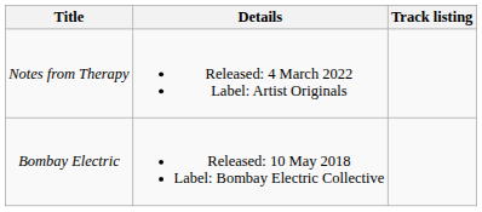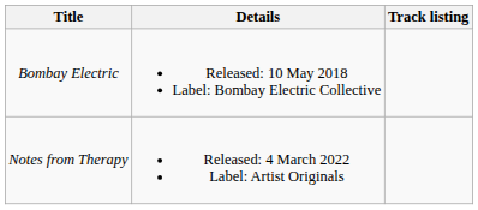 <table class="wikitable plainrowheaders" style="text-align:center;">
 <tr>
 <th scope="col">Title</th>
 <th scope="col">Details</th>
 <th scope="col">Track listing</th>
 </tr>
 <tr>
+<td scope="row"><em>Bombay Electric</em></td>
+<td><br><ul><li>Released: 10 May 2018</li><li>Label: Bombay Electric Collective</li></ul></td>
+<td><br></td>
+</tr>
+<tr>
 <td><em>Notes from Therapy</em></td>
 <td><br><ul><li>Released: 4 March 2022</li><li>Label: Artist Originals</li></ul></td>
 <td></td>
 </tr>
-<tr>
-<td scope="row"><em>Bombay Electric</em></td>
-<td><br><ul><li>Released: 10 May 2018</li><li>Label: Bombay Electric Collective</li></ul></td>
-<td><br></td>
-</tr>
 </table>
